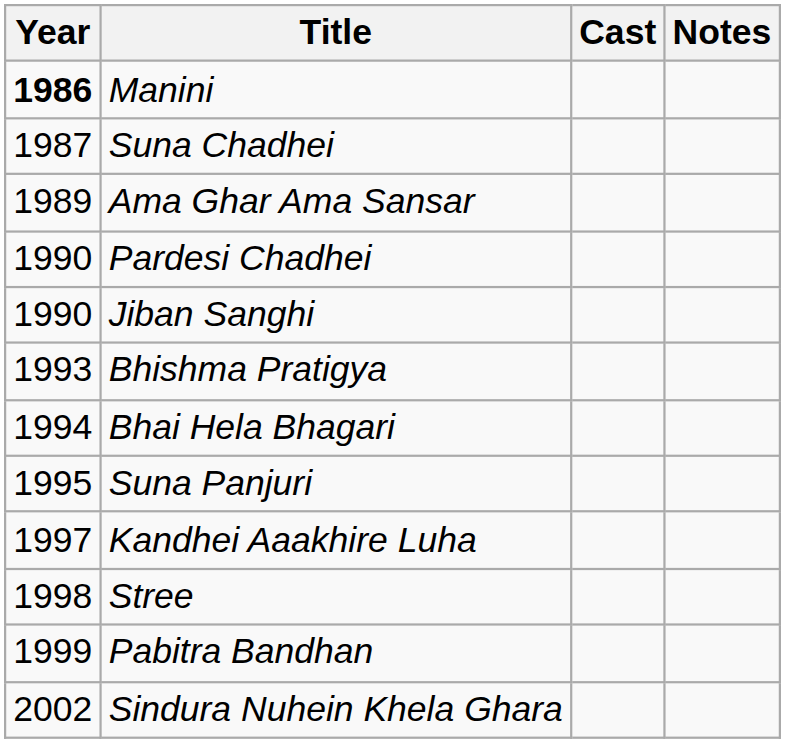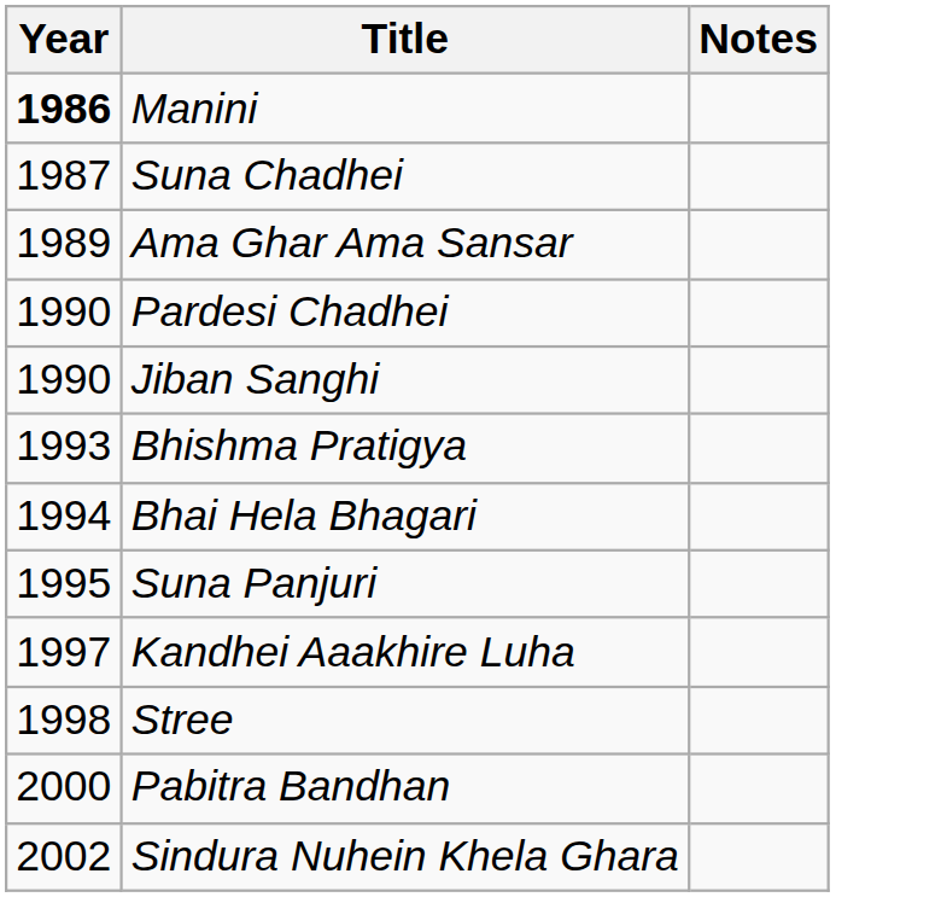 <table class="wikitable">
 <tr>
 <th>Year</th>
 <th>Title</th>
-<th>Cast</th>
 <th>Notes</th>
 </tr>
 <tr>
 <td><strong>1986</strong></td>
 <td><em>Manini</em></td>
 <td></td>
-<td></td>
 </tr>
 <tr>
 <td>1987</td>
 <td><em>Suna Chadhei</em></td>
-<td></td>
 <td></td>
 </tr>
 <tr>
 <td>1989</td>
 <td><em>Ama Ghar Ama Sansar</em></td>
 <td></td>
-<td></td>
 </tr>
 <tr>
 <td>1990</td>
 <td><em>Pardesi Chadhei</em></td>
-<td></td>
 <td></td>
 </tr>
 <tr>
 <td>1990</td>
 <td><em>Jiban Sanghi</em></td>
 <td></td>
-<td></td>
 </tr>
 <tr>
 <td>1993</td>
 <td><em>Bhishma Pratigya</em></td>
-<td></td>
 <td></td>
 </tr>
 <tr>
 <td>1994</td>
 <td><em>Bhai Hela Bhagari</em></td>
 <td></td>
-<td></td>
 </tr>
 <tr>
 <td>1995</td>
 <td><em>Suna Panjuri</em></td>
-<td></td>
 <td></td>
 </tr>
 <tr>
 <td>1997</td>
 <td><em>Kandhei Aaakhire Luha</em></td>
 <td></td>
-<td></td>
 </tr>
 <tr>
 <td>1998</td>
 <td><em>Stree</em></td>
 <td></td>
-<td></td>
 </tr>
 <tr>
-<td>1999</td>
+<td>2000</td>
 <td><em>Pabitra Bandhan</em></td>
-<td></td>
 <td></td>
 </tr>
 <tr>
 <td>2002</td>
 <td><em>Sindura Nuhein Khela Ghara</em></td>
 <td></td>
-<td></td>
 </tr>
 </table>
